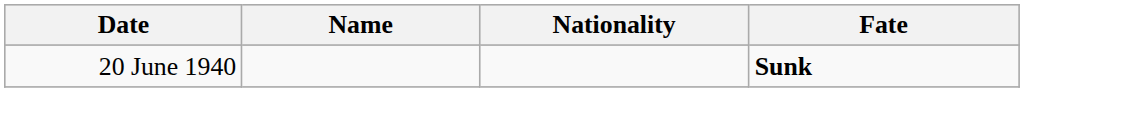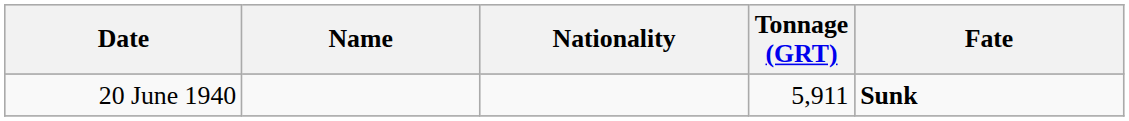 <table class="wikitable sortable">
 <tr>
 <th width="140px">Date</th>
 <th width="140px">Name</th>
 <th width="160px">Nationality</th>
+<th width="25px">Tonnage<br><a href='#'>(GRT)</a></th>
 <th width="160px">Fate</th>
 </tr>
 <tr>
 <td align="right">20 June 1940</td>
 <td align="left"></td>
 <td align="left"></td>
+<td align="right">5,911</td>
 <td align="left"><strong>Sunk</strong></td>
 </tr>
 </table>
